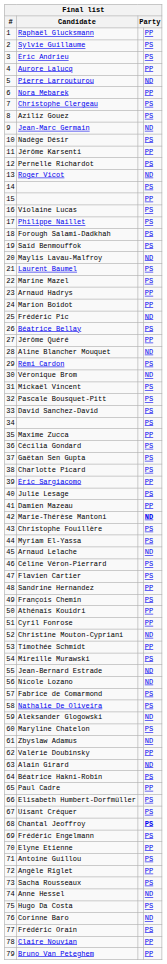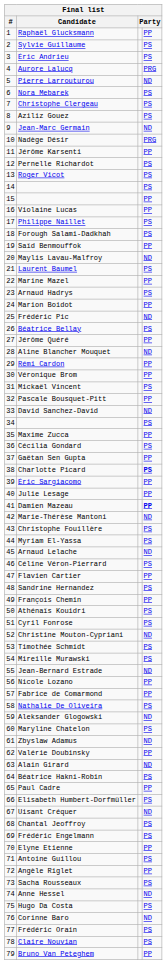 <table class="wikitable mw-collapsible mw-collapsed" style="font-size:90%; float:right; padding:5px">
 <tr>
 <th colspan="4">Final list</th>
 </tr>
 <tr>
 <th>#</th>
 <th>Candidate</th>
 <th colspan="2">Party</th>
 </tr>
 <tr>
 <td>1</td>
 <td><a href='#'>Raphaël Glucksmann</a></td>
 <td></td>
 <td><a href='#'>PP</a></td>
 </tr>
 <tr>
 <td>2</td>
 <td><a href='#'>Sylvie Guillaume</a></td>
 <td></td>
 <td><a href='#'>PS</a></td>
 </tr>
 <tr>
 <td>3</td>
 <td><a href='#'>Éric Andrieu</a></td>
 <td></td>
 <td><a href='#'>PS</a></td>
 </tr>
 <tr>
 <td>4</td>
 <td><a href='#'>Aurore Lalucq</a></td>
 <td></td>
-<td><a href='#'>PP</a></td>
+<td><a href='#'>PRG</a></td>
 </tr>
 <tr>
 <td>5</td>
 <td><a href='#'>Pierre Larrouturou</a></td>
 <td></td>
 <td><a href='#'>ND</a></td>
 </tr>
 <tr>
 <td>6</td>
 <td><a href='#'>Nora Mebarek</a></td>
 <td></td>
-<td><a href='#'>PP</a></td>
+<td><a href='#'>PS</a></td>
 </tr>
 <tr>
 <td>7</td>
 <td><a href='#'>Christophe Clergeau</a></td>
 <td></td>
 <td><a href='#'>PS</a></td>
 </tr>
 <tr>
 <td>8</td>
 <td>Aziliz Gouez</td>
 <td></td>
 <td><a href='#'>PS</a></td>
 </tr>
 <tr>
 <td>9</td>
 <td><a href='#'>Jean-Marc Germain</a></td>
 <td></td>
 <td><a href='#'>ND</a></td>
 </tr>
 <tr>
 <td>10</td>
 <td>Nadège Désir</td>
 <td></td>
-<td><a href='#'>PS</a></td>
+<td><a href='#'>PRG</a></td>
 </tr>
 <tr>
 <td>11</td>
 <td>Jérôme Karsenti</td>
 <td></td>
 <td><a href='#'>PP</a></td>
 </tr>
 <tr>
 <td>12</td>
 <td>Pernelle Richardot</td>
 <td></td>
 <td><a href='#'>PS</a></td>
 </tr>
 <tr>
 <td>13</td>
 <td><a href='#'>Roger Vicot</a></td>
 <td></td>
-<td><a href='#'>ND</a></td>
+<td><a href='#'>PS</a></td>
 </tr>
 <tr>
 <td>14</td>
 <td></td>
 <td></td>
 <td><a href='#'>PS</a></td>
 </tr>
 <tr>
 <td>15</td>
 <td></td>
 <td></td>
 <td><a href='#'>PP</a></td>
 </tr>
 <tr>
 <td>16</td>
 <td>Violaine Lucas</td>
 <td></td>
-<td><a href='#'>PS</a></td>
+<td><a href='#'>PP</a></td>
 </tr>
 <tr>
 <td>17</td>
 <td><a href='#'>Philippe Naillet</a></td>
 <td></td>
 <td><a href='#'>PS</a></td>
 </tr>
 <tr>
 <td>18</td>
 <td>Forough Salami-Dadkhah</td>
 <td></td>
 <td><a href='#'>PS</a></td>
 </tr>
 <tr>
 <td>19</td>
 <td>Saïd Benmouffok</td>
 <td></td>
-<td><a href='#'>PS</a></td>
+<td><a href='#'>PP</a></td>
 </tr>
 <tr>
 <td>20</td>
 <td>Maylis Lavau-Malfroy</td>
 <td></td>
 <td><a href='#'>ND</a></td>
 </tr>
 <tr>
 <td>21</td>
 <td><a href='#'>Laurent Baumel</a></td>
 <td></td>
 <td><a href='#'>PS</a></td>
 </tr>
 <tr>
 <td>22</td>
 <td>Marine Mazel</td>
 <td></td>
-<td><a href='#'>PS</a></td>
+<td><a href='#'>PP</a></td>
 </tr>
 <tr>
 <td>23</td>
 <td>Arnaud Hadrys</td>
 <td></td>
-<td><a href='#'>PP</a></td>
+<td><a href='#'>PS</a></td>
 </tr>
 <tr>
 <td>24</td>
 <td>Marion Boidot</td>
 <td></td>
 <td><a href='#'>PP</a></td>
 </tr>
 <tr>
 <td>25</td>
 <td>Frédéric Pic</td>
 <td></td>
 <td><a href='#'>ND</a></td>
 </tr>
 <tr>
 <td>26</td>
 <td><a href='#'>Béatrice Bellay</a></td>
 <td></td>
 <td><a href='#'>PS</a></td>
 </tr>
 <tr>
 <td>27</td>
 <td>Jérôme Quéré</td>
 <td></td>
 <td><a href='#'>PP</a></td>
 </tr>
 <tr>
 <td>28</td>
 <td>Aline Blancher Mouquet</td>
 <td></td>
 <td><a href='#'>ND</a></td>
 </tr>
 <tr>
 <td>29</td>
 <td><a href='#'>Rémi Cardon</a></td>
 <td></td>
-<td><a href='#'>PS</a></td>
+<td><a href='#'>PP</a></td>
 </tr>
 <tr>
 <td>30</td>
 <td>Véronique Brom</td>
 <td></td>
-<td><a href='#'>ND</a></td>
+<td><a href='#'>PP</a></td>
 </tr>
 <tr>
 <td>31</td>
 <td>Mickaël Vincent</td>
 <td></td>
 <td><a href='#'>PS</a></td>
 </tr>
 <tr>
 <td>32</td>
 <td>Pascale Bousquet-Pitt</td>
 <td></td>
-<td><a href='#'>PS</a></td>
+<td><a href='#'>PP</a></td>
 </tr>
 <tr>
 <td>33</td>
 <td>David Sanchez-David</td>
 <td></td>
-<td><a href='#'>PS</a></td>
+<td><a href='#'>ND</a></td>
 </tr>
 <tr>
 <td>34</td>
 <td></td>
 <td></td>
 <td><a href='#'>PS</a></td>
 </tr>
 <tr>
 <td>35</td>
 <td>Maxime Zucca</td>
 <td></td>
 <td><a href='#'>PP</a></td>
 </tr>
 <tr>
 <td>36</td>
 <td>Cécilia Gondard</td>
 <td></td>
 <td><a href='#'>PS</a></td>
 </tr>
 <tr>
 <td>37</td>
 <td>Gaëtan Sen Gupta</td>
 <td></td>
-<td><a href='#'>PS</a></td>
+<td><a href='#'>PP</a></td>
 </tr>
 <tr>
 <td>38</td>
 <td>Charlotte Picard</td>
 <td></td>
-<td><a href='#'>PS</a></td>
+<td><strong><a href='#'>PS</a></strong></td>
 </tr>
 <tr>
 <td>39</td>
 <td><a href='#'>Éric Sargiacomo</a></td>
 <td></td>
 <td><a href='#'>PP</a></td>
 </tr>
 <tr>
 <td>40</td>
 <td>Julie Lesage</td>
 <td></td>
-<td><a href='#'>PS</a></td>
+<td><a href='#'>PP</a></td>
 </tr>
 <tr>
 <td>41</td>
 <td>Damien Mazeau</td>
 <td></td>
-<td><a href='#'>PP</a></td>
+<td><strong><a href='#'>PP</a></strong></td>
 </tr>
 <tr>
 <td>42</td>
 <td>Marie-Thérèse Mantoni</td>
 <td></td>
-<td><strong><a href='#'>ND</a></strong></td>
+<td><a href='#'>ND</a></td>
 </tr>
 <tr>
 <td>43</td>
 <td>Christophe Fouillère</td>
 <td></td>
 <td><a href='#'>PS</a></td>
 </tr>
 <tr>
 <td>44</td>
 <td>Myriam El-Yassa</td>
 <td></td>
 <td><a href='#'>PS</a></td>
 </tr>
 <tr>
 <td>45</td>
 <td>Arnaud Lelache</td>
 <td></td>
 <td><a href='#'>ND</a></td>
 </tr>
 <tr>
 <td>46</td>
 <td>Céline Véron-Pierrard</td>
 <td></td>
 <td><a href='#'>PS</a></td>
 </tr>
 <tr>
 <td>47</td>
 <td>Flavien Cartier</td>
 <td></td>
-<td><a href='#'>PS</a></td>
+<td><a href='#'>PP</a></td>
 </tr>
 <tr>
 <td>48</td>
 <td>Sandrine Hernandez</td>
 <td></td>
-<td><a href='#'>PP</a></td>
+<td><a href='#'>PS</a></td>
 </tr>
 <tr>
 <td>49</td>
 <td>François Chemin</td>
 <td></td>
-<td><a href='#'>PS</a></td>
+<td><a href='#'>PP</a></td>
 </tr>
 <tr>
 <td>50</td>
 <td>Athénaïs Kouidri</td>
 <td></td>
-<td><a href='#'>PP</a></td>
+<td><a href='#'>PS</a></td>
 </tr>
 <tr>
 <td>51</td>
 <td>Cyril Fonrose</td>
 <td></td>
-<td><a href='#'>PP</a></td>
+<td><a href='#'>PS</a></td>
 </tr>
 <tr>
 <td>52</td>
 <td>Christine Mouton-Cypriani</td>
 <td></td>
 <td><a href='#'>ND</a></td>
 </tr>
 <tr>
 <td>53</td>
 <td>Timothée Schmidt</td>
 <td></td>
-<td><a href='#'>PP</a></td>
+<td><a href='#'>PS</a></td>
 </tr>
 <tr>
 <td>54</td>
 <td>Mireille Murawski</td>
 <td></td>
 <td><a href='#'>PS</a></td>
 </tr>
 <tr>
 <td>55</td>
 <td>Jean-Bernard Estrade</td>
 <td></td>
 <td><a href='#'>ND</a></td>
 </tr>
 <tr>
 <td>56</td>
 <td>Nicole Lozano</td>
 <td></td>
-<td><a href='#'>ND</a></td>
+<td><a href='#'>PP</a></td>
 </tr>
 <tr>
 <td>57</td>
 <td>Fabrice de Comarmond</td>
 <td></td>
-<td><a href='#'>PS</a></td>
+<td><a href='#'>PP</a></td>
 </tr>
 <tr>
 <td>58</td>
 <td><a href='#'>Nathalie De Oliveira</a></td>
 <td></td>
 <td><a href='#'>PS</a></td>
 </tr>
 <tr>
 <td>59</td>
 <td>Aleksander Glogowski</td>
 <td></td>
 <td><a href='#'>ND</a></td>
 </tr>
 <tr>
 <td>60</td>
 <td>Maryline Chatelon</td>
 <td></td>
 <td><a href='#'>PS</a></td>
 </tr>
 <tr>
 <td>61</td>
 <td>Zbyslaw Adamus</td>
 <td></td>
 <td><a href='#'>ND</a></td>
 </tr>
 <tr>
 <td>62</td>
 <td>Valérie Doubinsky</td>
 <td></td>
 <td><a href='#'>PP</a></td>
 </tr>
 <tr>
 <td>63</td>
 <td>Alain Girard</td>
 <td></td>
 <td><a href='#'>ND</a></td>
 </tr>
 <tr>
 <td>64</td>
 <td>Béatrice Hakni-Robin</td>
 <td></td>
 <td><a href='#'>PS</a></td>
 </tr>
 <tr>
 <td>65</td>
 <td>Paul Cadre</td>
 <td></td>
 <td><a href='#'>PP</a></td>
 </tr>
 <tr>
 <td>66</td>
 <td>Elisabeth Humbert-Dorfmüller</td>
 <td></td>
 <td><a href='#'>PS</a></td>
 </tr>
 <tr>
 <td>67</td>
 <td>Uisant Créquer</td>
 <td></td>
-<td><a href='#'>PS</a></td>
+<td><a href='#'>ND</a></td>
 </tr>
 <tr>
 <td>68</td>
 <td>Chantal Jeoffroy</td>
 <td></td>
-<td><strong><a href='#'>PS</a></strong></td>
+<td><a href='#'>PS</a></td>
 </tr>
 <tr>
 <td>69</td>
 <td>Frédéric Engelmann</td>
 <td></td>
 <td><a href='#'>PS</a></td>
 </tr>
 <tr>
 <td>70</td>
 <td>Elyne Etienne</td>
 <td></td>
 <td><a href='#'>PP</a></td>
 </tr>
 <tr>
 <td>71</td>
 <td>Antoine Guillou</td>
 <td></td>
 <td><a href='#'>PS</a></td>
 </tr>
 <tr>
 <td>72</td>
 <td>Angèle Riglet</td>
 <td></td>
 <td><a href='#'>PP</a></td>
 </tr>
 <tr>
 <td>73</td>
 <td>Sacha Rousseaux</td>
 <td></td>
 <td><a href='#'>PS</a></td>
 </tr>
 <tr>
 <td>74</td>
 <td>Anne Hessel</td>
 <td></td>
 <td><a href='#'>ND</a></td>
 </tr>
 <tr>
 <td>75</td>
 <td>Hugo Da Costa</td>
 <td></td>
 <td><a href='#'>PS</a></td>
 </tr>
 <tr>
 <td>76</td>
 <td>Corinne Baro</td>
 <td></td>
 <td><a href='#'>ND</a></td>
 </tr>
 <tr>
 <td>77</td>
 <td>Frédéric Orain</td>
 <td></td>
 <td><a href='#'>PS</a></td>
 </tr>
 <tr>
 <td>78</td>
 <td><a href='#'>Claire Nouvian</a></td>
 <td></td>
-<td><a href='#'>PP</a></td>
+<td><a href='#'>PS</a></td>
 </tr>
 <tr>
 <td>79</td>
 <td><a href='#'>Bruno Van Peteghem</a></td>
 <td></td>
 <td><a href='#'>PP</a></td>
 </tr>
 </table>
